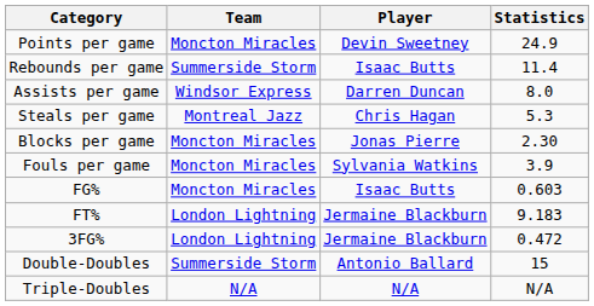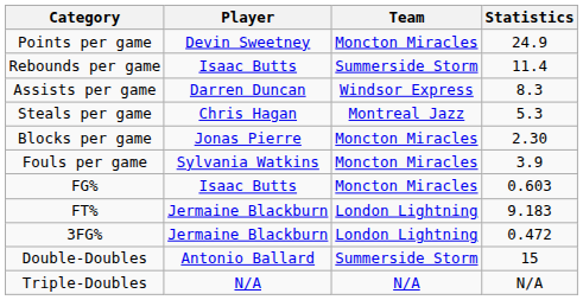 <table class="wikitable" style="text-align:center">
 <tr>
 <th>Category</th>
+<th>Player</th>
 <th>Team</th>
-<th>Player</th>
 <th>Statistics</th>
 </tr>
 <tr>
 <td>Points per game</td>
+<td><a href='#'>Devin Sweetney</a></td>
 <td><a href='#'>Moncton Miracles</a></td>
-<td><a href='#'>Devin Sweetney</a></td>
 <td>24.9</td>
 </tr>
 <tr>
 <td>Rebounds per game</td>
+<td><a href='#'>Isaac Butts</a></td>
 <td><a href='#'>Summerside Storm</a></td>
-<td><a href='#'>Isaac Butts</a></td>
 <td>11.4</td>
 </tr>
 <tr>
 <td>Assists per game</td>
+<td><a href='#'>Darren Duncan</a></td>
 <td><a href='#'>Windsor Express</a></td>
-<td><a href='#'>Darren Duncan</a></td>
-<td>8.0</td>
+<td>8.3</td>
 </tr>
 <tr>
 <td>Steals per game</td>
+<td><a href='#'>Chris Hagan</a></td>
 <td><a href='#'>Montreal Jazz</a></td>
-<td><a href='#'>Chris Hagan</a></td>
 <td>5.3</td>
 </tr>
 <tr>
 <td>Blocks per game</td>
+<td><a href='#'>Jonas Pierre</a></td>
 <td><a href='#'>Moncton Miracles</a></td>
-<td><a href='#'>Jonas Pierre</a></td>
 <td>2.30</td>
 </tr>
 <tr>
 <td>Fouls per game</td>
+<td><a href='#'>Sylvania Watkins</a></td>
 <td><a href='#'>Moncton Miracles</a></td>
-<td><a href='#'>Sylvania Watkins</a></td>
 <td>3.9</td>
 </tr>
 <tr>
 <td>FG%</td>
+<td><a href='#'>Isaac Butts</a></td>
 <td><a href='#'>Moncton Miracles</a></td>
-<td><a href='#'>Isaac Butts</a></td>
 <td>0.603</td>
 </tr>
 <tr>
 <td>FT%</td>
+<td><a href='#'>Jermaine Blackburn</a></td>
 <td><a href='#'>London Lightning</a></td>
-<td><a href='#'>Jermaine Blackburn</a></td>
 <td>9.183</td>
 </tr>
 <tr>
 <td>3FG%</td>
+<td><a href='#'>Jermaine Blackburn</a></td>
 <td><a href='#'>London Lightning</a></td>
-<td><a href='#'>Jermaine Blackburn</a></td>
 <td>0.472</td>
 </tr>
 <tr>
 <td>Double-Doubles</td>
+<td><a href='#'>Antonio Ballard</a></td>
 <td><a href='#'>Summerside Storm</a></td>
-<td><a href='#'>Antonio Ballard</a></td>
 <td>15</td>
 </tr>
 <tr>
 <td>Triple-Doubles</td>
 <td><a href='#'>N/A</a></td>
 <td><a href='#'>N/A</a></td>
 <td>N/A</td>
 </tr>
 </table>
